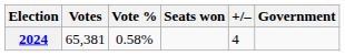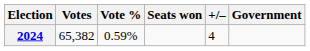 <table class="sortable wikitable">
 <tr>
 <th>Election</th>
 <th>Votes</th>
 <th>Vote %</th>
 <th>Seats won</th>
 <th>+/–</th>
 <th>Government</th>
 </tr>
 <tr>
 <th><a href='#'>2024</a></th>
-<td align=center>65,381</td>
-<td align=center>0.58%</td>
+<td align=center>65,382</td>
+<td align=center>0.59%</td>
 <td></td>
 <td>4</td>
 <td></td>
 </tr>
 </table>
